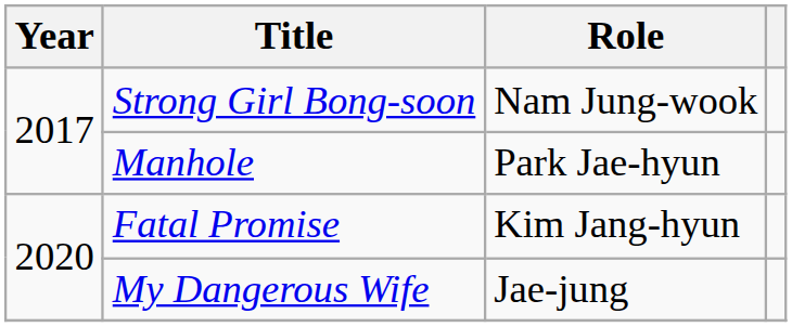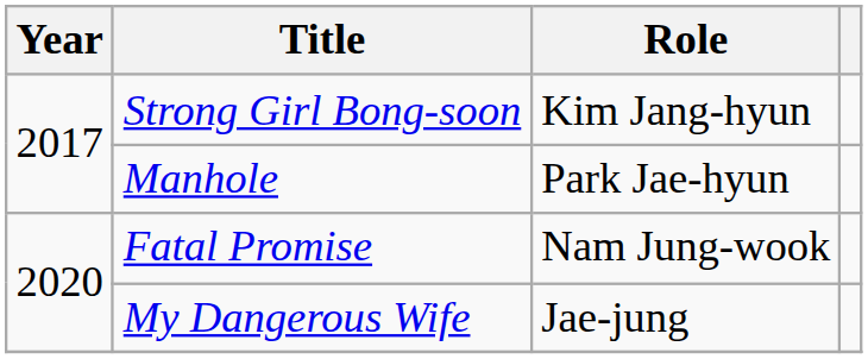 <table class="wikitable sortable">
 <tr>
 <th>Year</th>
 <th>Title</th>
 <th>Role</th>
 <th class="unsortable"></th>
 </tr>
 <tr>
 <td rowspan="2">2017</td>
 <td><em><a href='#'>Strong Girl Bong-soon</a></em></td>
-<td>Nam Jung-wook</td>
+<td>Kim Jang-hyun</td>
 <td style="text-align:center;"></td>
 </tr>
 <tr>
 <td><em><a href='#'>Manhole</a></em></td>
 <td>Park Jae-hyun</td>
 <td style="text-align:center;"></td>
 </tr>
 <tr>
 <td rowspan="2">2020</td>
 <td><em><a href='#'>Fatal Promise</a></em></td>
-<td>Kim Jang-hyun</td>
+<td>Nam Jung-wook</td>
 <td style="text-align:center;"></td>
 </tr>
 <tr>
 <td><em><a href='#'>My Dangerous Wife</a></em></td>
 <td>Jae-jung</td>
 <td></td>
 </tr>
 <tr>
 </tr>
 </table>
